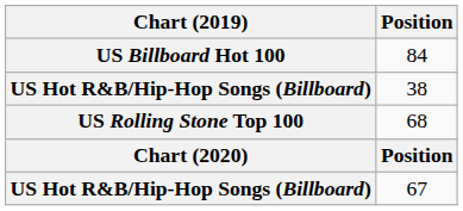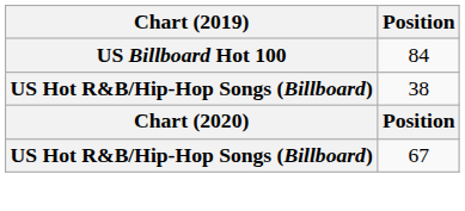 <table class="wikitable sortable plainrowheaders" style="text-align:center">
 <tr>
 <th scope="col">Chart (2019)</th>
 <th scope="col">Position</th>
 </tr>
 <tr>
 <th scope="row">US <em>Billboard</em> Hot 100</th>
 <td>84</td>
 </tr>
 <tr>
 <th scope="row">US Hot R&B/Hip-Hop Songs (<em>Billboard</em>)</th>
 <td>38</td>
 </tr>
 <tr>
-<th scope="row">US <em>Rolling Stone</em> Top 100</th>
-<td>68</td>
-</tr>
-<tr>
 <th scope="col">Chart (2020)</th>
 <th scope="col">Position</th>
 </tr>
 <tr>
 <th scope="row">US Hot R&B/Hip-Hop Songs (<em>Billboard</em>)</th>
 <td>67</td>
 </tr>
 </table>
